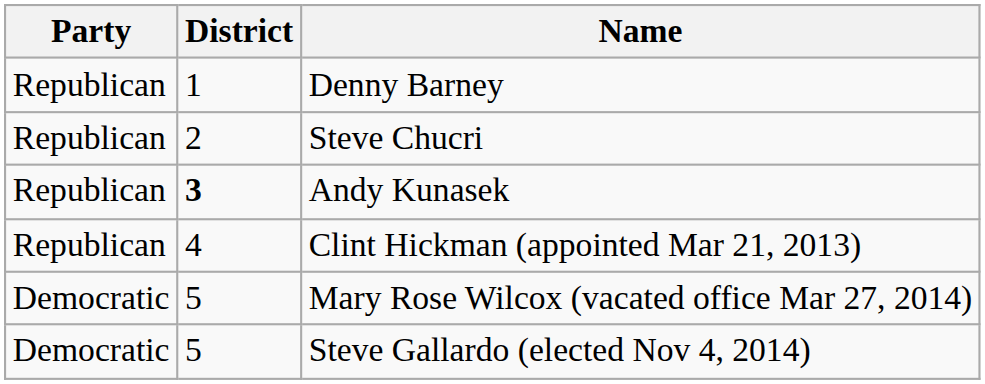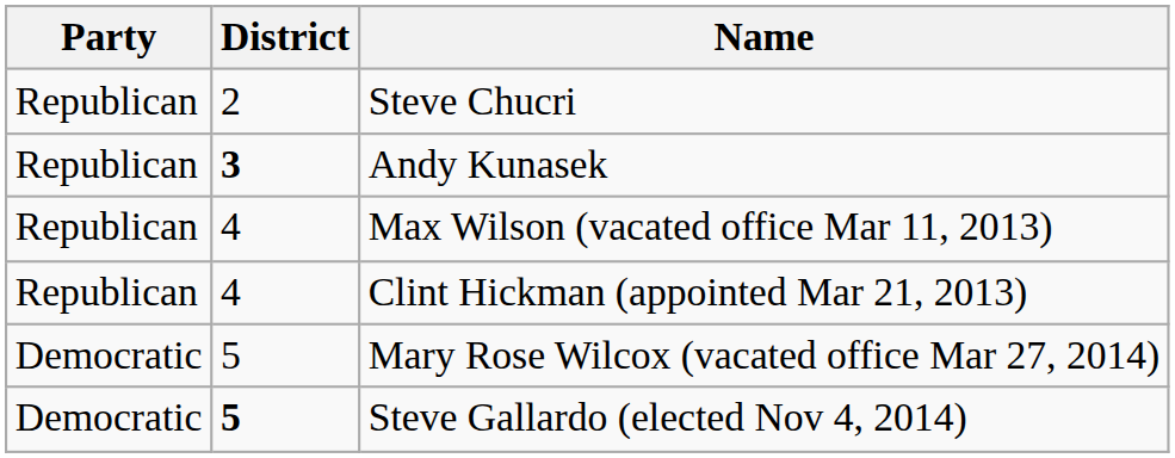 <table class="wikitable">
 <tr>
 <th>Party</th>
 <th>District</th>
 <th>Name</th>
-</tr>
-<tr>
-<td>Republican</td>
-<td>1</td>
-<td>Denny Barney</td>
 </tr>
 <tr>
 <td>Republican</td>
 <td>2</td>
 <td>Steve Chucri</td>
 </tr>
 <tr>
 <td>Republican</td>
 <td><strong>3</strong></td>
 <td>Andy Kunasek</td>
 </tr>
 <tr>
 <td>Republican</td>
 <td>4</td>
+<td>Max Wilson (vacated office Mar 11, 2013)</td>
+</tr>
+<tr>
+<td>Republican</td>
+<td>4</td>
 <td>Clint Hickman (appointed Mar 21, 2013)</td>
 </tr>
 <tr>
 <td>Democratic</td>
 <td>5</td>
 <td>Mary Rose Wilcox (vacated office Mar 27, 2014)</td>
 </tr>
 <tr>
 <td>Democratic</td>
-<td>5</td>
+<td><strong>5</strong></td>
 <td>Steve Gallardo (elected Nov 4, 2014)</td>
 </tr>
 </table>
